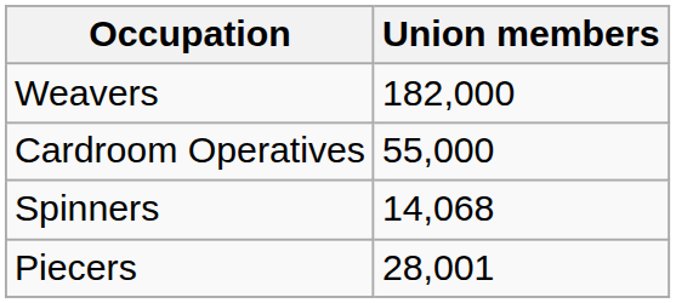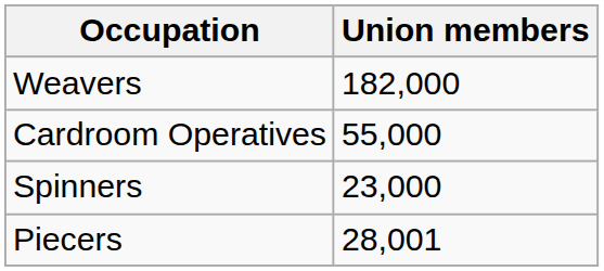 <table class="wikitable">
 <tr>
 <th>Occupation</th>
 <th>Union members</th>
 </tr>
 <tr>
 <td>Weavers</td>
 <td>182,000</td>
 </tr>
 <tr>
 <td>Cardroom Operatives</td>
 <td>55,000</td>
 </tr>
 <tr>
 <td>Spinners</td>
-<td>14,068</td>
+<td>23,000</td>
 </tr>
 <tr>
 <td>Piecers</td>
 <td>28,001</td>
 </tr>
 </table>
